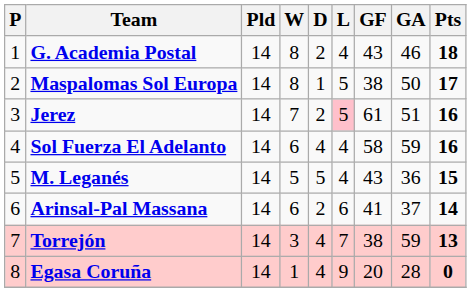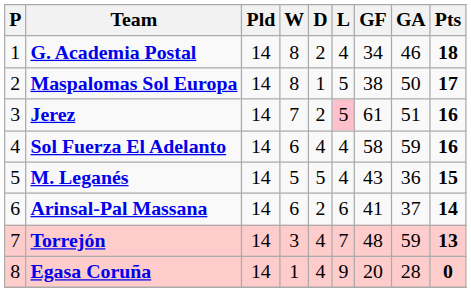 <table class="wikitable sortable" style="text-align: center;">
 <tr>
 <th align="center">P</th>
 <th align="center">Team</th>
 <th align="center">Pld</th>
 <th align="center">W</th>
 <th align="center">D</th>
 <th align="center">L</th>
 <th align="center">GF</th>
 <th align="center">GA</th>
 <th align="center">Pts</th>
 </tr>
 <tr>
 <td>1</td>
 <td align="left"><strong><a href='#'>G. Academia Postal</a></strong></td>
 <td>14</td>
 <td>8</td>
 <td>2</td>
 <td>4</td>
-<td>43</td>
+<td>34</td>
 <td>46</td>
 <td><strong>18</strong></td>
 </tr>
 <tr>
 <td>2</td>
 <td align="left"><strong><a href='#'>Maspalomas Sol Europa</a></strong></td>
 <td>14</td>
 <td>8</td>
 <td>1</td>
 <td>5</td>
 <td>38</td>
 <td>50</td>
 <td><strong>17</strong></td>
 </tr>
 <tr>
 <td>3</td>
 <td align="left"><strong><a href='#'>Jerez</a></strong></td>
 <td>14</td>
 <td>7</td>
 <td>2</td>
 <td style="background: pink;">5</td>
 <td>61</td>
 <td>51</td>
 <td><strong>16</strong></td>
 </tr>
 <tr>
 <td>4</td>
 <td align="left"><strong><a href='#'>Sol Fuerza El Adelanto</a></strong></td>
 <td>14</td>
 <td>6</td>
 <td>4</td>
 <td>4</td>
 <td>58</td>
 <td>59</td>
 <td><strong>16</strong></td>
 </tr>
 <tr>
 <td>5</td>
 <td align="left"><strong><a href='#'>M. Leganés</a></strong></td>
 <td>14</td>
 <td>5</td>
 <td>5</td>
 <td>4</td>
 <td>43</td>
 <td>36</td>
 <td><strong>15</strong></td>
 </tr>
 <tr>
 <td>6</td>
 <td align="left"><strong><a href='#'>Arinsal-Pal Massana</a></strong></td>
 <td>14</td>
 <td>6</td>
 <td>2</td>
 <td>6</td>
 <td>41</td>
 <td>37</td>
 <td><strong>14</strong></td>
 </tr>
 <tr ! style="background:#FFCCCC;">
 <td>7</td>
 <td align="left"><strong><a href='#'>Torrejón</a></strong></td>
 <td>14</td>
 <td>3</td>
 <td>4</td>
 <td>7</td>
-<td>38</td>
+<td>48</td>
 <td>59</td>
 <td><strong>13</strong></td>
 </tr>
 <tr ! style="background:#FFCCCC;">
 <td>8</td>
 <td align="left"><strong><a href='#'>Egasa Coruña</a></strong></td>
 <td>14</td>
 <td>1</td>
 <td>4</td>
 <td>9</td>
 <td>20</td>
 <td>28</td>
 <td><strong>0</strong></td>
 </tr>
 <tr>
 </tr>
 </table>
